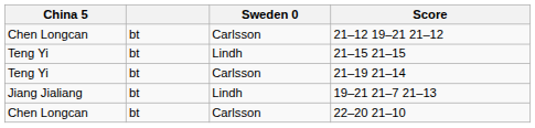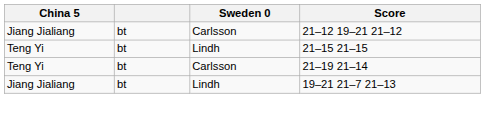 <table class="wikitable">
 <tr>
 <th width=150> China 5</th>
 <th width=100></th>
 <th width=150> Sweden 0</th>
 <th width=250>Score</th>
 </tr>
 <tr>
-<td>Chen Longcan</td>
+<td>Jiang Jialiang</td>
 <td>bt</td>
 <td>Carlsson</td>
 <td>21–12 19–21 21–12</td>
 </tr>
 <tr>
 <td>Teng Yi</td>
 <td>bt</td>
 <td>Lindh</td>
 <td>21–15 21–15</td>
 </tr>
 <tr>
 <td>Teng Yi</td>
 <td>bt</td>
 <td>Carlsson</td>
 <td>21–19 21–14</td>
 </tr>
 <tr>
 <td>Jiang Jialiang</td>
 <td>bt</td>
 <td>Lindh</td>
 <td>19–21 21–7 21–13</td>
 </tr>
-<tr>
-<td>Chen Longcan</td>
-<td>bt</td>
-<td>Carlsson</td>
-<td>22–20 21–10</td>
-</tr>
 </table>
